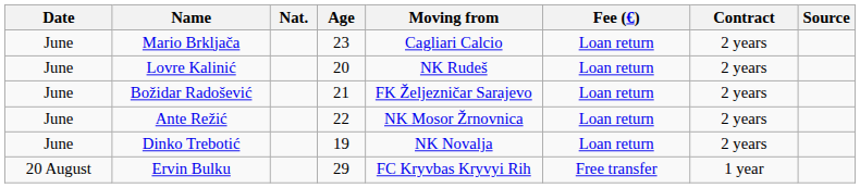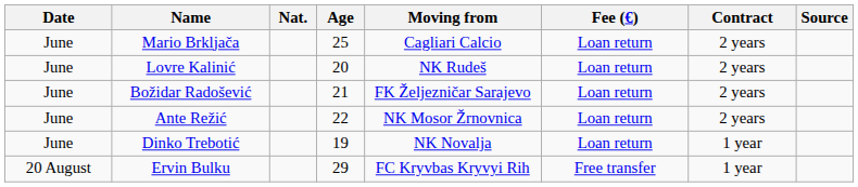 <table class="wikitable">
 <tr>
 <th style="width:100px;">Date</th>
 <th style="width:150px;">Name</th>
 <th style="width:40px;">Nat.</th>
 <th style="width:40px;">Age</th>
 <th style="width:170px;">Moving from</th>
 <th style="width:140px;">Fee (<a href='#'>€</a>)</th>
 <th style="width:100px;">Contract</th>
 <th width="50">Source</th>
 </tr>
 <tr>
 <td style="text-align:center;">June</td>
 <td style="text-align:center;"><a href='#'>Mario Brkljača</a></td>
 <td style="text-align:center;"></td>
-<td style="text-align:center;">23</td>
+<td style="text-align:center;">25</td>
 <td style="text-align:center;"><a href='#'>Cagliari Calcio</a></td>
 <td style="text-align:center;"><a href='#'>Loan return</a></td>
 <td style="text-align:center;">2 years</td>
 <td style="text-align:center;"></td>
 </tr>
 <tr>
 <td style="text-align:center;">June</td>
 <td style="text-align:center;"><a href='#'>Lovre Kalinić</a></td>
 <td style="text-align:center;"></td>
 <td style="text-align:center;">20</td>
 <td style="text-align:center;"><a href='#'>NK Rudeš</a></td>
 <td style="text-align:center;"><a href='#'>Loan return</a></td>
 <td style="text-align:center;">2 years</td>
 <td style="text-align:center;"></td>
 </tr>
 <tr>
 <td style="text-align:center;">June</td>
 <td style="text-align:center;"><a href='#'>Božidar Radošević</a></td>
 <td style="text-align:center;"></td>
 <td style="text-align:center;">21</td>
 <td style="text-align:center;"><a href='#'>FK Željezničar Sarajevo</a></td>
 <td style="text-align:center;"><a href='#'>Loan return</a></td>
 <td style="text-align:center;">2 years</td>
 <td style="text-align:center;"></td>
 </tr>
 <tr>
 <td style="text-align:center;">June</td>
 <td style="text-align:center;"><a href='#'>Ante Režić</a></td>
 <td style="text-align:center;"></td>
 <td style="text-align:center;">22</td>
 <td style="text-align:center;"><a href='#'>NK Mosor Žrnovnica</a></td>
 <td style="text-align:center;"><a href='#'>Loan return</a></td>
 <td style="text-align:center;">2 years</td>
 <td style="text-align:center;"></td>
 </tr>
 <tr>
 <td style="text-align:center;">June</td>
 <td style="text-align:center;"><a href='#'>Dinko Trebotić</a></td>
 <td style="text-align:center;"></td>
 <td style="text-align:center;">19</td>
 <td style="text-align:center;"><a href='#'>NK Novalja</a></td>
 <td style="text-align:center;"><a href='#'>Loan return</a></td>
-<td style="text-align:center;">2 years</td>
+<td style="text-align:center;">1 year</td>
 <td style="text-align:center;"></td>
 </tr>
 <tr>
 <td style="text-align:center;">20 August</td>
 <td style="text-align:center;"><a href='#'>Ervin Bulku</a></td>
 <td style="text-align:center;"></td>
 <td style="text-align:center;">29</td>
 <td style="text-align:center;"><a href='#'>FC Kryvbas Kryvyi Rih</a></td>
 <td style="text-align:center;"><a href='#'>Free transfer</a></td>
 <td style="text-align:center;">1 year</td>
 <td style="text-align:center;"></td>
 </tr>
 </table>
